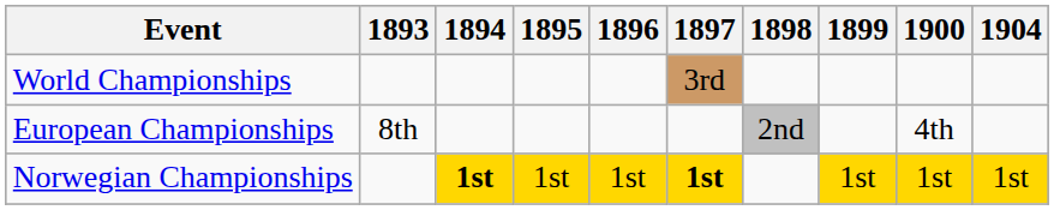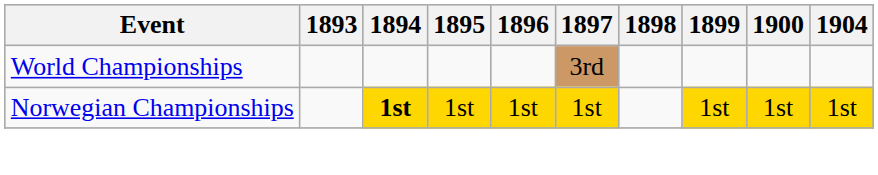 <table class="wikitable">
 <tr>
 <th>Event</th>
 <th>1893</th>
 <th>1894</th>
 <th>1895</th>
 <th>1896</th>
 <th>1897</th>
 <th>1898</th>
 <th>1899</th>
 <th>1900</th>
 <th>1904</th>
 </tr>
 <tr>
 <td><a href='#'>World Championships</a></td>
 <td></td>
 <td></td>
 <td></td>
 <td></td>
 <td align="center" bgcolor="cc9966">3rd</td>
 <td></td>
 <td></td>
 <td></td>
 </tr>
 <tr>
-<td><a href='#'>European Championships</a></td>
-<td align="center">8th</td>
-<td></td>
-<td></td>
-<td></td>
-<td></td>
-<td align="center" bgcolor="silver">2nd</td>
-<td></td>
-<td align="center">4th</td>
-<td></td>
-</tr>
-<tr>
 <td><a href='#'>Norwegian Championships</a></td>
 <td></td>
 <td align="center" bgcolor="gold"><strong>1st</strong></td>
 <td align="center" bgcolor="gold">1st</td>
 <td align="center" bgcolor="gold">1st</td>
-<td align="center" bgcolor="gold"><strong>1st</strong></td>
+<td align="center" bgcolor="gold">1st</td>
 <td></td>
 <td align="center" bgcolor="gold">1st</td>
 <td align="center" bgcolor="gold">1st</td>
 <td align="center" bgcolor="gold">1st</td>
 </tr>
 </table>
